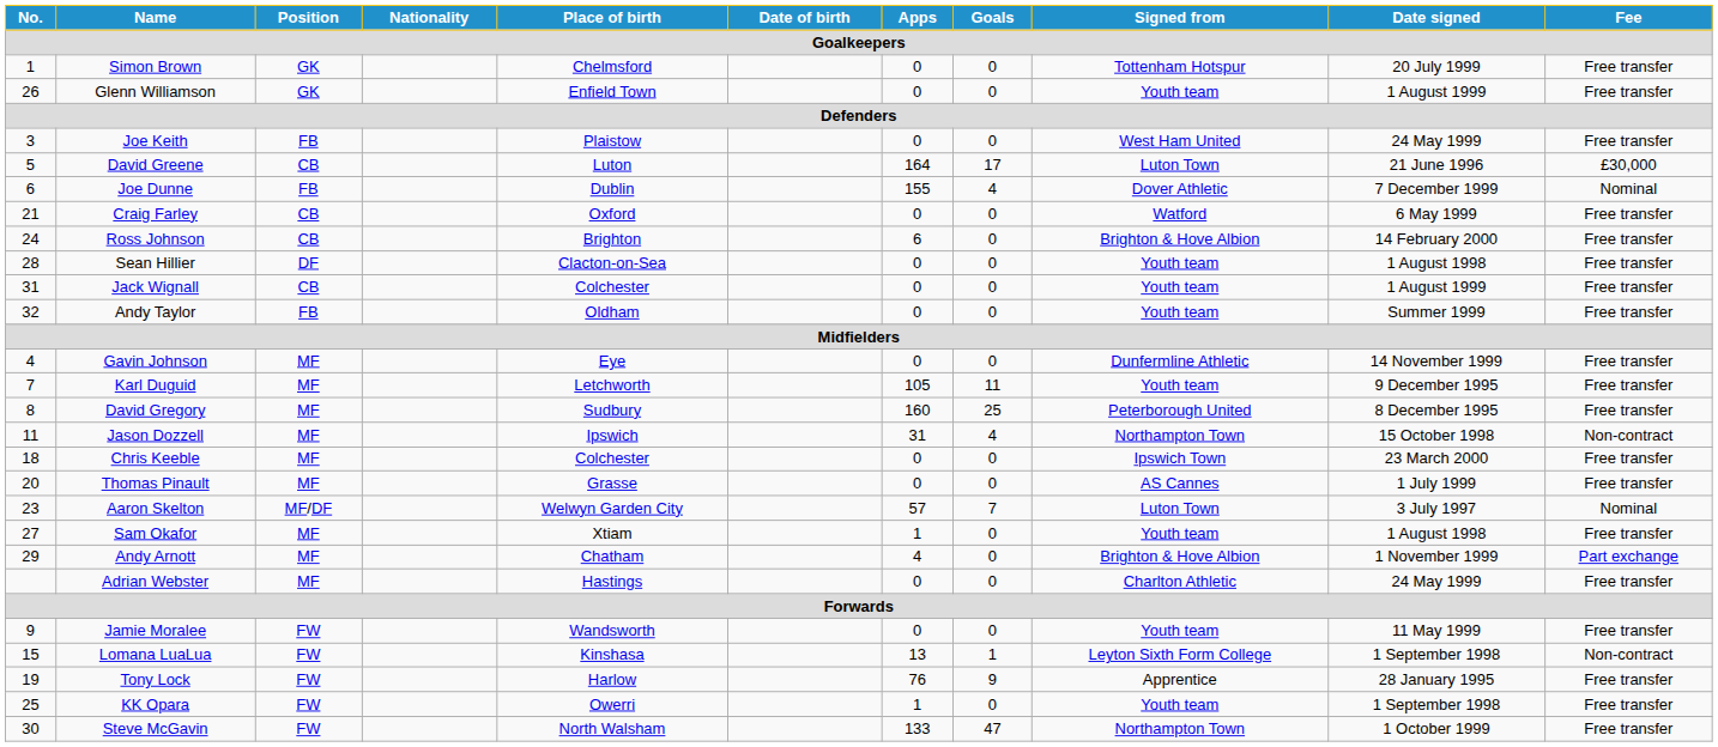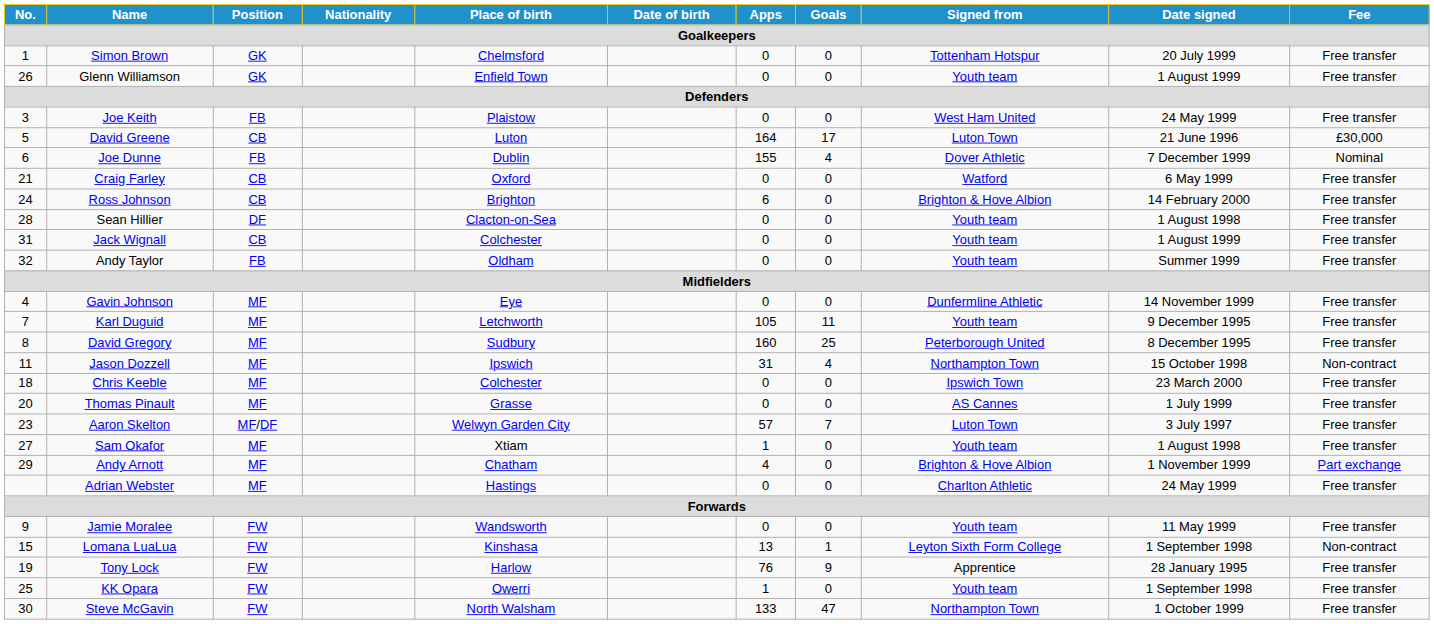 <table class="wikitable" style="text-align:center; font-size:90%; width:100%;">
 <tr>
 <th style="background:#2191CC; color:white; border:1px solid #F7C408; text-align:center;">No.</th>
 <th style="background:#2191CC; color:white; border:1px solid #F7C408; text-align:center;">Name</th>
 <th style="background:#2191CC; color:white; border:1px solid #F7C408; text-align:center;">Position</th>
 <th style="background:#2191CC; color:white; border:1px solid #F7C408; text-align:center;">Nationality</th>
 <th style="background:#2191CC; color:white; border:1px solid #F7C408; text-align:center;">Place of birth</th>
 <th style="background:#2191CC; color:white; border:1px solid #F7C408; text-align:center;">Date of birth</th>
 <th style="background:#2191CC; color:white; border:1px solid #F7C408; text-align:center;">Apps</th>
 <th style="background:#2191CC; color:white; border:1px solid #F7C408; text-align:center;">Goals</th>
 <th style="background:#2191CC; color:white; border:1px solid #F7C408; text-align:center;">Signed from</th>
 <th style="background:#2191CC; color:white; border:1px solid #F7C408; text-align:center;">Date signed</th>
 <th style="background:#2191CC; color:white; border:1px solid #F7C408; text-align:center;">Fee</th>
 </tr>
 <tr>
 <th colspan="13" style="background:#dcdcdc; text-align:center;">Goalkeepers</th>
 </tr>
 <tr>
 <td>1</td>
 <td><a href='#'>Simon Brown</a></td>
 <td><a href='#'>GK</a></td>
 <td></td>
 <td><a href='#'>Chelmsford</a></td>
 <td></td>
 <td>0</td>
 <td>0</td>
 <td> <a href='#'>Tottenham Hotspur</a></td>
 <td>20 July 1999</td>
 <td>Free transfer</td>
 </tr>
 <tr>
 <td>26</td>
 <td>Glenn Williamson</td>
 <td><a href='#'>GK</a></td>
 <td></td>
 <td><a href='#'>Enfield Town</a></td>
 <td></td>
 <td>0</td>
 <td>0</td>
 <td><a href='#'>Youth team</a></td>
 <td>1 August 1999</td>
 <td>Free transfer</td>
 </tr>
 <tr>
 <th colspan="13" style="background:#dcdcdc; text-align:center;">Defenders</th>
 </tr>
 <tr>
 <td>3</td>
 <td><a href='#'>Joe Keith</a></td>
 <td><a href='#'>FB</a></td>
 <td></td>
 <td><a href='#'>Plaistow</a></td>
 <td></td>
 <td>0</td>
 <td>0</td>
 <td> <a href='#'>West Ham United</a></td>
 <td>24 May 1999</td>
 <td>Free transfer</td>
 </tr>
 <tr>
 <td>5</td>
 <td><a href='#'>David Greene</a></td>
 <td><a href='#'>CB</a></td>
 <td></td>
 <td> <a href='#'>Luton</a></td>
 <td></td>
 <td>164</td>
 <td>17</td>
 <td> <a href='#'>Luton Town</a></td>
 <td>21 June 1996</td>
 <td>£30,000</td>
 </tr>
 <tr>
 <td>6</td>
 <td><a href='#'>Joe Dunne</a></td>
 <td><a href='#'>FB</a></td>
 <td></td>
 <td><a href='#'>Dublin</a></td>
 <td></td>
 <td>155</td>
 <td>4</td>
 <td> <a href='#'>Dover Athletic</a></td>
 <td>7 December 1999</td>
 <td>Nominal</td>
 </tr>
 <tr>
 <td>21</td>
 <td><a href='#'>Craig Farley</a></td>
 <td><a href='#'>CB</a></td>
 <td></td>
 <td><a href='#'>Oxford</a></td>
 <td></td>
 <td>0</td>
 <td>0</td>
 <td> <a href='#'>Watford</a></td>
 <td>6 May 1999</td>
 <td>Free transfer</td>
 </tr>
 <tr>
 <td>24</td>
 <td><a href='#'>Ross Johnson</a></td>
 <td><a href='#'>CB</a></td>
 <td></td>
 <td><a href='#'>Brighton</a></td>
 <td></td>
 <td>6</td>
 <td>0</td>
 <td> <a href='#'>Brighton & Hove Albion</a></td>
 <td>14 February 2000</td>
 <td>Free transfer</td>
 </tr>
 <tr>
 <td>28</td>
 <td>Sean Hillier</td>
 <td><a href='#'>DF</a></td>
 <td></td>
 <td><a href='#'>Clacton-on-Sea</a></td>
 <td></td>
 <td>0</td>
 <td>0</td>
 <td><a href='#'>Youth team</a></td>
 <td>1 August 1998</td>
 <td>Free transfer</td>
 </tr>
 <tr>
 <td>31</td>
 <td><a href='#'>Jack Wignall</a></td>
 <td><a href='#'>CB</a></td>
 <td></td>
 <td><a href='#'>Colchester</a></td>
 <td></td>
 <td>0</td>
 <td>0</td>
 <td><a href='#'>Youth team</a></td>
 <td>1 August 1999</td>
 <td>Free transfer</td>
 </tr>
 <tr>
 <td>32</td>
 <td>Andy Taylor</td>
 <td><a href='#'>FB</a></td>
 <td></td>
 <td><a href='#'>Oldham</a></td>
 <td></td>
 <td>0</td>
 <td>0</td>
 <td><a href='#'>Youth team</a></td>
 <td>Summer 1999</td>
 <td>Free transfer</td>
 </tr>
 <tr>
 <th colspan="13" style="background:#dcdcdc; text-align:center;">Midfielders</th>
 </tr>
 <tr>
 <td>4</td>
 <td><a href='#'>Gavin Johnson</a></td>
 <td><a href='#'>MF</a></td>
 <td></td>
 <td><a href='#'>Eye</a></td>
 <td></td>
 <td>0</td>
 <td>0</td>
 <td> <a href='#'>Dunfermline Athletic</a></td>
 <td>14 November 1999</td>
 <td>Free transfer</td>
 </tr>
 <tr>
 <td>7</td>
 <td><a href='#'>Karl Duguid</a></td>
 <td><a href='#'>MF</a></td>
 <td></td>
 <td><a href='#'>Letchworth</a></td>
 <td></td>
 <td>105</td>
 <td>11</td>
 <td><a href='#'>Youth team</a></td>
 <td>9 December 1995</td>
 <td>Free transfer</td>
 </tr>
 <tr>
 <td>8</td>
 <td><a href='#'>David Gregory</a></td>
 <td><a href='#'>MF</a></td>
 <td></td>
 <td><a href='#'>Sudbury</a></td>
 <td></td>
 <td>160</td>
 <td>25</td>
 <td> <a href='#'>Peterborough United</a></td>
 <td>8 December 1995</td>
 <td>Free transfer</td>
 </tr>
 <tr>
 <td>11</td>
 <td><a href='#'>Jason Dozzell</a></td>
 <td><a href='#'>MF</a></td>
 <td></td>
 <td><a href='#'>Ipswich</a></td>
 <td></td>
 <td>31</td>
 <td>4</td>
 <td> <a href='#'>Northampton Town</a></td>
 <td>15 October 1998</td>
 <td>Non-contract</td>
 </tr>
 <tr>
 <td>18</td>
 <td><a href='#'>Chris Keeble</a></td>
 <td><a href='#'>MF</a></td>
 <td></td>
 <td><a href='#'>Colchester</a></td>
 <td></td>
 <td>0</td>
 <td>0</td>
 <td> <a href='#'>Ipswich Town</a></td>
 <td>23 March 2000</td>
 <td>Free transfer</td>
 </tr>
 <tr>
 <td>20</td>
 <td><a href='#'>Thomas Pinault</a></td>
 <td><a href='#'>MF</a></td>
 <td></td>
 <td><a href='#'>Grasse</a></td>
 <td></td>
 <td>0</td>
 <td>0</td>
 <td> <a href='#'>AS Cannes</a></td>
 <td>1 July 1999</td>
 <td>Free transfer</td>
 </tr>
 <tr>
 <td>23</td>
 <td><a href='#'>Aaron Skelton</a></td>
 <td><a href='#'>MF</a>/<a href='#'>DF</a></td>
 <td></td>
 <td><a href='#'>Welwyn Garden City</a></td>
 <td></td>
 <td>57</td>
 <td>7</td>
 <td> <a href='#'>Luton Town</a></td>
 <td>3 July 1997</td>
-<td>Nominal</td>
+<td>Free transfer</td>
 </tr>
 <tr>
 <td>27</td>
 <td><a href='#'>Sam Okafor</a></td>
 <td><a href='#'>MF</a></td>
 <td></td>
 <td>Xtiam</td>
 <td></td>
 <td>1</td>
 <td>0</td>
 <td><a href='#'>Youth team</a></td>
 <td>1 August 1998</td>
 <td>Free transfer</td>
 </tr>
 <tr>
 <td>29</td>
 <td><a href='#'>Andy Arnott</a></td>
 <td><a href='#'>MF</a></td>
 <td></td>
 <td><a href='#'>Chatham</a></td>
 <td></td>
 <td>4</td>
 <td>0</td>
 <td> <a href='#'>Brighton & Hove Albion</a></td>
 <td>1 November 1999</td>
 <td><a href='#'>Part exchange</a></td>
 </tr>
 <tr>
 <td></td>
 <td><a href='#'>Adrian Webster</a></td>
 <td><a href='#'>MF</a></td>
 <td></td>
 <td><a href='#'>Hastings</a></td>
 <td></td>
 <td>0</td>
 <td>0</td>
 <td> <a href='#'>Charlton Athletic</a></td>
 <td>24 May 1999</td>
 <td>Free transfer</td>
 </tr>
 <tr>
 <th colspan="13" style="background:#dcdcdc; text-align:center;">Forwards</th>
 </tr>
 <tr>
 <td>9</td>
 <td><a href='#'>Jamie Moralee</a></td>
 <td><a href='#'>FW</a></td>
 <td></td>
 <td><a href='#'>Wandsworth</a></td>
 <td></td>
 <td>0</td>
 <td>0</td>
 <td><a href='#'>Youth team</a></td>
 <td>11 May 1999</td>
 <td>Free transfer</td>
 </tr>
 <tr>
 <td>15</td>
 <td><a href='#'>Lomana LuaLua</a></td>
 <td><a href='#'>FW</a></td>
 <td></td>
 <td> <a href='#'>Kinshasa</a></td>
 <td></td>
 <td>13</td>
 <td>1</td>
 <td><a href='#'>Leyton Sixth Form College</a></td>
 <td>1 September 1998</td>
 <td>Non-contract</td>
 </tr>
 <tr>
 <td>19</td>
 <td><a href='#'>Tony Lock</a></td>
 <td><a href='#'>FW</a></td>
 <td></td>
 <td><a href='#'>Harlow</a></td>
 <td></td>
 <td>76</td>
 <td>9</td>
 <td>Apprentice</td>
 <td>28 January 1995</td>
 <td>Free transfer</td>
 </tr>
 <tr>
 <td>25</td>
 <td><a href='#'>KK Opara</a></td>
 <td><a href='#'>FW</a></td>
 <td></td>
 <td><a href='#'>Owerri</a></td>
 <td></td>
 <td>1</td>
 <td>0</td>
 <td><a href='#'>Youth team</a></td>
 <td>1 September 1998</td>
 <td>Free transfer</td>
 </tr>
 <tr>
 <td>30</td>
 <td><a href='#'>Steve McGavin</a></td>
 <td><a href='#'>FW</a></td>
 <td></td>
 <td><a href='#'>North Walsham</a></td>
 <td></td>
 <td>133</td>
 <td>47</td>
 <td> <a href='#'>Northampton Town</a></td>
 <td>1 October 1999</td>
 <td>Free transfer</td>
 </tr>
 </table>
